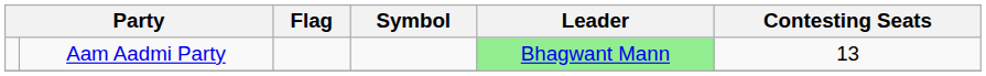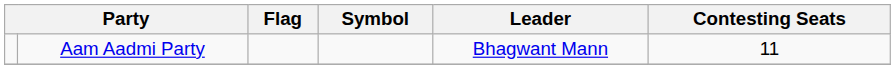 <table class="wikitable" width="60%" style="text-align:center">
 <tr>
 <th colspan="2">Party</th>
 <th>Flag</th>
 <th>Symbol</th>
 <th>Leader</th>
 <th>Contesting Seats</th>
 </tr>
 <tr>
 <td></td>
 <td><a href='#'>Aam Aadmi Party</a></td>
 <td></td>
 <td></td>
-<td style="background: lightgreen;"><a href='#'>Bhagwant Mann</a></td>
-<td>13</td>
+<td><a href='#'>Bhagwant Mann</a></td>
+<td>11</td>
 </tr>
 <tr>
 </tr>
 </table>
